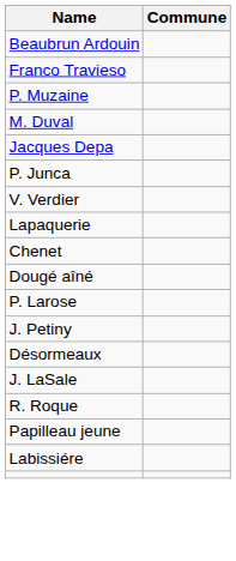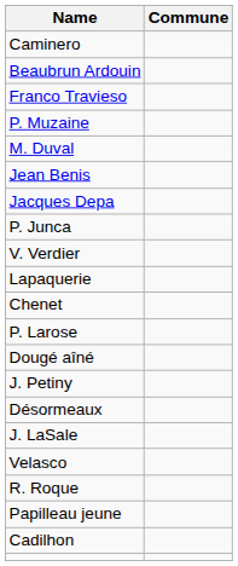 <table class="wikitable">
 <tr>
 <th>Name</th>
 <th>Commune</th>
+</tr>
+<tr>
+<td>Caminero</td>
+<td></td>
 </tr>
 <tr>
 <td><a href='#'>Beaubrun Ardouin</a></td>
 <td></td>
 </tr>
 <tr>
 <td><a href='#'>Franco Travieso</a></td>
 <td></td>
 </tr>
 <tr>
 <td><a href='#'>P. Muzaine</a></td>
 <td></td>
 </tr>
 <tr>
 <td><a href='#'>M. Duval</a></td>
+<td></td>
+</tr>
+<tr>
+<td><a href='#'>Jean Benis</a></td>
 <td></td>
 </tr>
 <tr>
 <td><a href='#'>Jacques Depa</a></td>
 <td></td>
 </tr>
 <tr>
 <td>P. Junca</td>
 <td></td>
 </tr>
 <tr>
 <td>V. Verdier</td>
 <td></td>
 </tr>
 <tr>
 <td>Lapaquerie</td>
 <td></td>
 </tr>
 <tr>
 <td>Chenet</td>
 <td></td>
 </tr>
 <tr>
-<td>Dougé aîné</td>
+<td>P. Larose</td>
 <td></td>
 </tr>
 <tr>
-<td>P. Larose</td>
+<td>Dougé aîné</td>
 <td></td>
 </tr>
 <tr>
 <td>J. Petiny</td>
 <td></td>
 </tr>
 <tr>
 <td>Désormeaux</td>
 <td></td>
 </tr>
 <tr>
 <td>J. LaSale</td>
 <td></td>
 </tr>
 <tr>
+<td>Velasco</td>
+<td></td>
+</tr>
+<tr>
 <td>R. Roque</td>
 <td></td>
 </tr>
 <tr>
 <td>Papilleau jeune</td>
 <td></td>
 </tr>
 <tr>
-<td>Labissiére</td>
+<td>Cadilhon</td>
 <td></td>
 </tr>
 <tr>
 <td></td>
 <td></td>
 </tr>
 </table>
